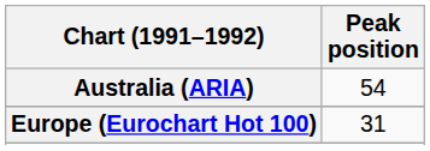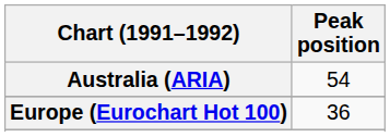 <table class="wikitable sortable plainrowheaders" style="text-align:center">
 <tr>
 <th>Chart (1991–1992)</th>
 <th>Peak<br>position</th>
 </tr>
 <tr>
 <th scope="row">Australia (<a href='#'>ARIA</a>)</th>
 <td>54</td>
 </tr>
 <tr>
 </tr>
 <tr>
 </tr>
 <tr>
 </tr>
 <tr>
 <th scope="row">Europe (<a href='#'>Eurochart Hot 100</a>)</th>
-<td>31</td>
+<td>36</td>
 </tr>
 <tr>
 </tr>
 <tr>
 </tr>
 <tr>
 </tr>
 <tr>
 </tr>
 <tr>
 </tr>
 <tr>
 </tr>
 <tr>
 </tr>
 <tr>
 </tr>
 <tr>
 </tr>
 <tr>
 </tr>
 <tr>
 </tr>
 </table>
